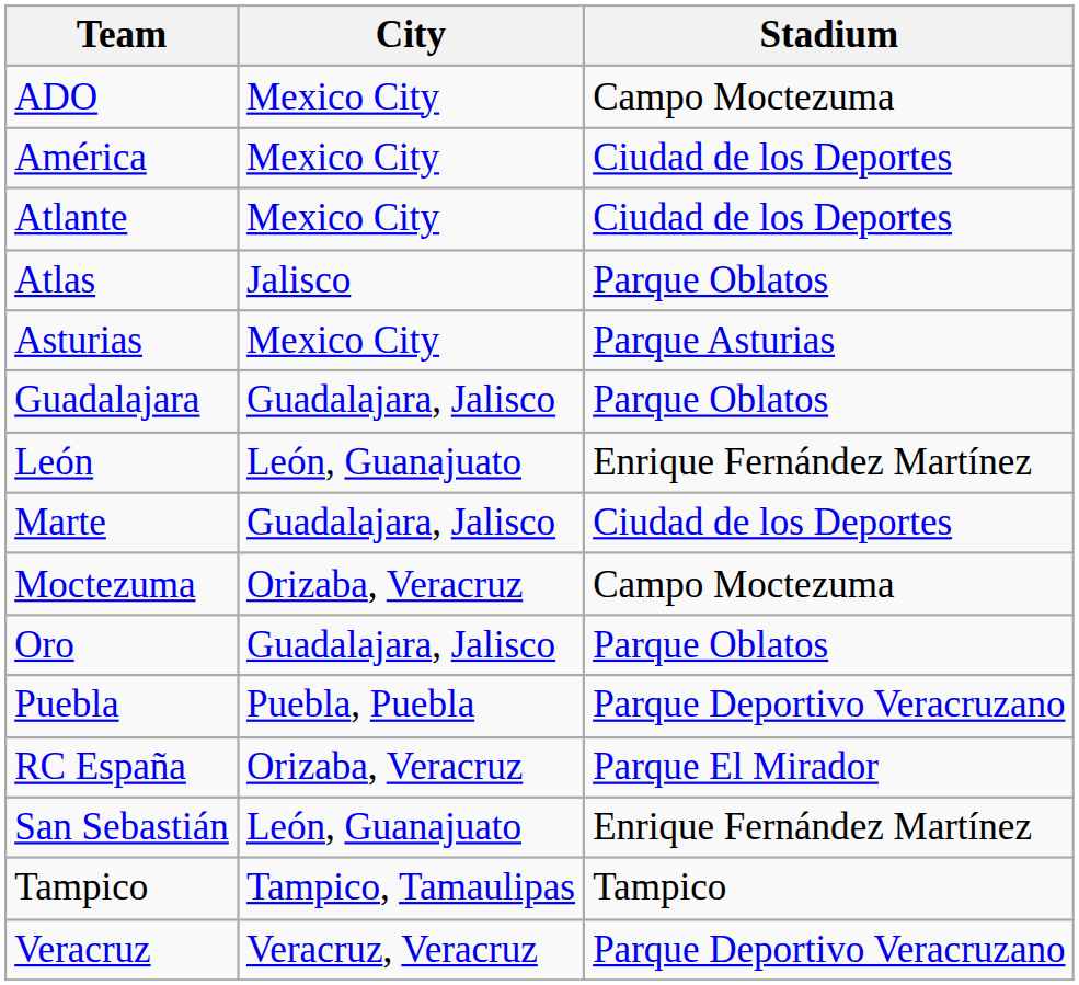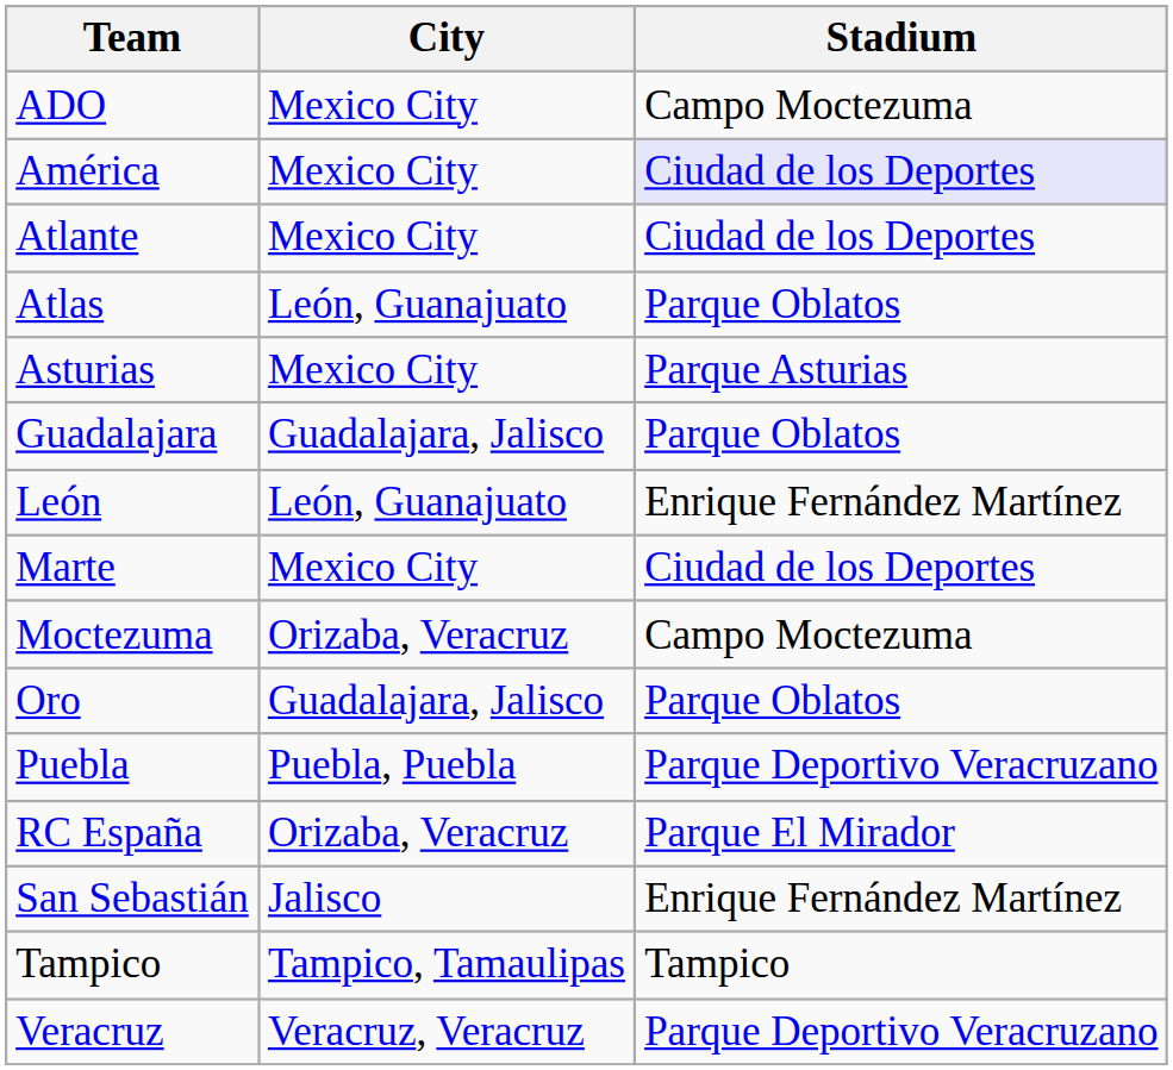 <table class="wikitable" class="toccolours sortable">
 <tr>
 <th>Team</th>
 <th>City</th>
 <th>Stadium</th>
 </tr>
 <tr>
 <td><a href='#'>ADO</a></td>
 <td><a href='#'>Mexico City</a></td>
 <td>Campo Moctezuma</td>
 </tr>
 <tr>
 <td><a href='#'>América</a></td>
 <td><a href='#'>Mexico City</a></td>
-<td><a href='#'>Ciudad de los Deportes</a></td>
+<td style="background: lavender;"><a href='#'>Ciudad de los Deportes</a></td>
 </tr>
 <tr>
 <td><a href='#'>Atlante</a></td>
 <td><a href='#'>Mexico City</a></td>
 <td><a href='#'>Ciudad de los Deportes</a></td>
 </tr>
 <tr>
 <td><a href='#'>Atlas</a></td>
-<td><a href='#'>Jalisco</a></td>
+<td><a href='#'>León</a>, <a href='#'>Guanajuato</a></td>
 <td><a href='#'>Parque Oblatos</a></td>
 </tr>
 <tr>
 <td><a href='#'>Asturias</a></td>
 <td><a href='#'>Mexico City</a></td>
 <td><a href='#'>Parque Asturias</a></td>
 </tr>
 <tr>
 <td><a href='#'>Guadalajara</a></td>
 <td><a href='#'>Guadalajara</a>, <a href='#'>Jalisco</a></td>
 <td><a href='#'>Parque Oblatos</a></td>
 </tr>
 <tr>
 <td><a href='#'>León</a></td>
 <td><a href='#'>León</a>, <a href='#'>Guanajuato</a></td>
 <td>Enrique Fernández Martínez</td>
 </tr>
 <tr>
 <td><a href='#'>Marte</a></td>
-<td><a href='#'>Guadalajara</a>, <a href='#'>Jalisco</a></td>
+<td><a href='#'>Mexico City</a></td>
 <td><a href='#'>Ciudad de los Deportes</a></td>
 </tr>
 <tr>
 <td><a href='#'>Moctezuma</a></td>
 <td><a href='#'>Orizaba</a>, <a href='#'>Veracruz</a></td>
 <td>Campo Moctezuma</td>
 </tr>
 <tr>
 <td><a href='#'>Oro</a></td>
 <td><a href='#'>Guadalajara</a>, <a href='#'>Jalisco</a></td>
 <td><a href='#'>Parque Oblatos</a></td>
 </tr>
 <tr>
 <td><a href='#'>Puebla</a></td>
 <td><a href='#'>Puebla</a>, <a href='#'>Puebla</a></td>
 <td><a href='#'>Parque Deportivo Veracruzano</a></td>
 </tr>
 <tr>
 <td><a href='#'>RC España</a></td>
 <td><a href='#'>Orizaba</a>, <a href='#'>Veracruz</a></td>
 <td><a href='#'>Parque El Mirador</a></td>
 </tr>
 <tr>
 <td><a href='#'>San Sebastián</a></td>
-<td><a href='#'>León</a>, <a href='#'>Guanajuato</a></td>
+<td><a href='#'>Jalisco</a></td>
 <td>Enrique Fernández Martínez</td>
 </tr>
 <tr>
 <td>Tampico</td>
 <td><a href='#'>Tampico</a>, <a href='#'>Tamaulipas</a></td>
 <td>Tampico</td>
 </tr>
 <tr>
 <td><a href='#'>Veracruz</a></td>
 <td><a href='#'>Veracruz</a>, <a href='#'>Veracruz</a></td>
 <td><a href='#'>Parque Deportivo Veracruzano</a></td>
 </tr>
 </table>
